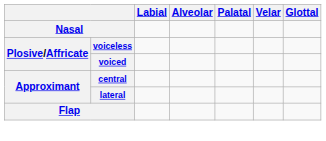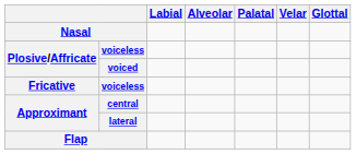 <table class="wikitable" style=text-align:center>
 <tr>
 <th colspan=2></th>
 <th><a href='#'>Labial</a></th>
 <th><a href='#'>Alveolar</a></th>
 <th><a href='#'>Palatal</a></th>
 <th><a href='#'>Velar</a></th>
 <th><a href='#'>Glottal</a></th>
 </tr>
 <tr>
 <th colspan=2><a href='#'>Nasal</a></th>
 <td></td>
 <td></td>
 <td></td>
 <td></td>
 <td></td>
 </tr>
 <tr>
 <th rowspan=2><a href='#'>Plosive</a>/<a href='#'>Affricate</a></th>
 <th><small><a href='#'>voiceless</a></small></th>
 <td></td>
 <td></td>
 <td></td>
 <td></td>
 <td></td>
 </tr>
 <tr>
 <th><small><a href='#'>voiced</a></small></th>
 <td></td>
 <td></td>
 <td></td>
 <td></td>
 <td></td>
 </tr>
 <tr>
+<th><a href='#'>Fricative</a></th>
+<th><small><a href='#'>voiceless</a></small></th>
+<td></td>
+<td></td>
+<td></td>
+<td></td>
+<td></td>
+</tr>
+<tr>
 <th rowspan=2><a href='#'>Approximant</a></th>
 <th><small><a href='#'>central</a></small></th>
 <td></td>
 <td></td>
 <td></td>
 <td></td>
 <td></td>
 </tr>
 <tr>
 <th><small><a href='#'>lateral</a></small></th>
 <td></td>
 <td></td>
 <td></td>
 <td></td>
 <td></td>
 </tr>
 <tr>
 <th colspan=2><a href='#'>Flap</a></th>
 <td></td>
 <td></td>
 <td></td>
 <td></td>
 <td></td>
 </tr>
 </table>
